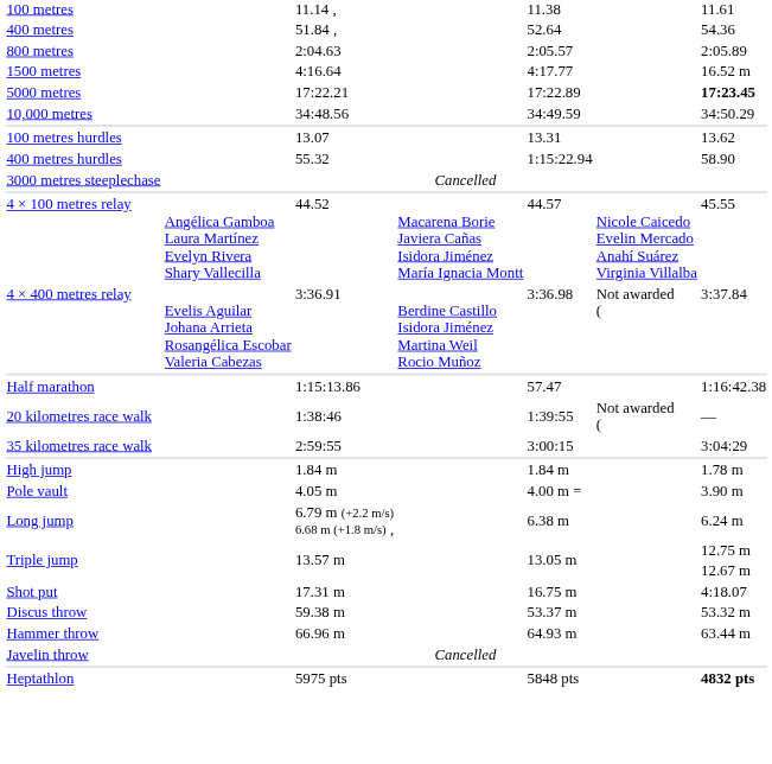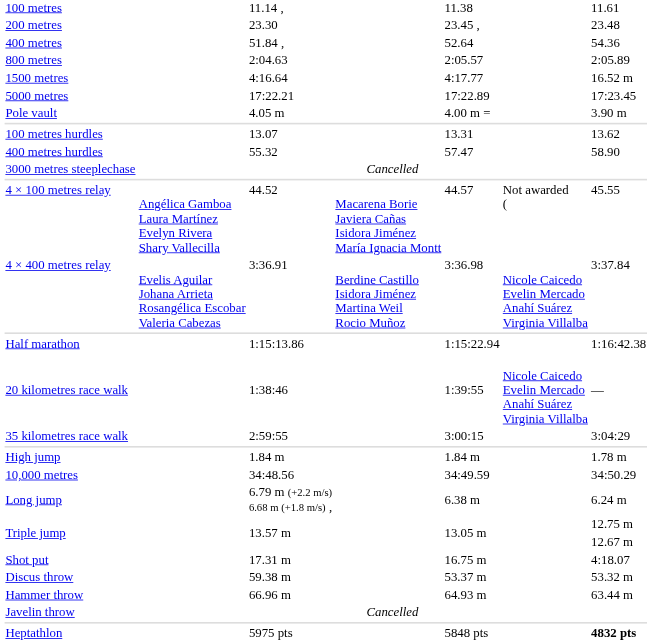 <table>
 <tr>
 <td><a href='#'>100 metres</a></td>
 <td></td>
 <td>11.14 , </td>
 <td></td>
 <td>11.38</td>
 <td></td>
 <td>11.61</td>
+</tr>
+<tr>
+<td><a href='#'>200 metres</a></td>
+<td></td>
+<td>23.30</td>
+<td></td>
+<td>23.45 , </td>
+<td></td>
+<td>23.48</td>
 </tr>
 <tr>
 <td><a href='#'>400 metres</a></td>
 <td></td>
 <td>51.84 , </td>
 <td></td>
 <td>52.64</td>
 <td></td>
 <td>54.36 </td>
 </tr>
 <tr>
 <td><a href='#'>800 metres</a></td>
 <td></td>
 <td>2:04.63 </td>
 <td></td>
 <td>2:05.57 </td>
 <td></td>
 <td>2:05.89</td>
 </tr>
 <tr>
 <td><a href='#'>1500 metres</a></td>
 <td></td>
 <td>4:16.64</td>
 <td></td>
 <td>4:17.77</td>
 <td></td>
 <td>16.52 m</td>
 </tr>
 <tr>
 <td><a href='#'>5000 metres</a></td>
 <td></td>
 <td>17:22.21</td>
 <td></td>
 <td>17:22.89</td>
 <td></td>
-<td><strong>17:23.45</strong></td>
+<td>17:23.45</td>
 </tr>
 <tr>
-<td><a href='#'>10,000 metres</a></td>
+<td><a href='#'>Pole vault</a></td>
 <td></td>
-<td>34:48.56</td>
+<td>4.05 m </td>
 <td></td>
-<td>34:49.59</td>
+<td>4.00 m =</td>
 <td></td>
-<td>34:50.29</td>
+<td>3.90 m</td>
 </tr>
 <tr bgcolor=#DDDDDD>
 <td colspan=7></td>
 </tr>
 <tr>
 <td><a href='#'>100 metres hurdles</a></td>
 <td></td>
 <td>13.07 </td>
 <td></td>
 <td>13.31</td>
 <td></td>
 <td>13.62</td>
 </tr>
 <tr>
 <td><a href='#'>400 metres hurdles</a></td>
 <td></td>
 <td>55.32 </td>
 <td></td>
-<td>1:15:22.94</td>
+<td>57.47</td>
 <td></td>
 <td>58.90</td>
 </tr>
 <tr>
 <td><a href='#'>3000 metres steeplechase</a></td>
 <td colspan=6 align=center><em>Cancelled</em></td>
 </tr>
 <tr bgcolor=#DDDDDD>
 <td colspan=7></td>
 </tr>
 <tr valign="top">
 <td><a href='#'>4 × 100 metres relay</a></td>
 <td><br><a href='#'>Angélica Gamboa</a><br><a href='#'>Laura Martínez</a><br><a href='#'>Evelyn Rivera</a><br><a href='#'>Shary Vallecilla</a></td>
 <td>44.52</td>
 <td><br><a href='#'>Macarena Borie</a><br><a href='#'>Javiera Cañas</a><br><a href='#'>Isidora Jiménez</a><br><a href='#'>María Ignacia Montt</a></td>
 <td>44.57</td>
-<td><br><a href='#'>Nicole Caicedo</a><br><a href='#'>Evelin Mercado</a><br><a href='#'>Anahí Suárez</a><br><a href='#'>Virginia Villalba</a></td>
+<td>Not awarded<br>(</td>
 <td>45.55</td>
 </tr>
 <tr valign="top">
 <td><a href='#'>4 × 400 metres relay</a></td>
 <td><br><a href='#'>Evelis Aguilar</a><br><a href='#'>Johana Arrieta</a><br><a href='#'>Rosangélica Escobar</a><br><a href='#'>Valeria Cabezas</a></td>
 <td>3:36.91</td>
 <td><br><a href='#'>Berdine Castillo</a><br><a href='#'>Isidora Jiménez</a><br><a href='#'>Martina Weil</a><br><a href='#'>Rocio Muñoz</a></td>
 <td>3:36.98</td>
-<td>Not awarded<br>(</td>
+<td><br><a href='#'>Nicole Caicedo</a><br><a href='#'>Evelin Mercado</a><br><a href='#'>Anahí Suárez</a><br><a href='#'>Virginia Villalba</a></td>
 <td>3:37.84</td>
 </tr>
 <tr bgcolor=#DDDDDD>
 <td colspan=7></td>
 </tr>
 <tr>
 <td><a href='#'>Half marathon</a></td>
 <td></td>
 <td>1:15:13.86</td>
 <td></td>
-<td>57.47</td>
+<td>1:15:22.94</td>
 <td></td>
 <td>1:16:42.38</td>
 </tr>
 <tr>
 <td><a href='#'>20 kilometres race walk</a></td>
 <td></td>
 <td>1:38:46</td>
 <td></td>
 <td>1:39:55</td>
-<td>Not awarded<br>(</td>
+<td><br><a href='#'>Nicole Caicedo</a><br><a href='#'>Evelin Mercado</a><br><a href='#'>Anahí Suárez</a><br><a href='#'>Virginia Villalba</a></td>
 <td>—</td>
 </tr>
 <tr>
 <td><a href='#'>35 kilometres race walk</a></td>
 <td></td>
 <td>2:59:55 </td>
 <td></td>
 <td>3:00:15</td>
 <td></td>
 <td>3:04:29</td>
 </tr>
 <tr bgcolor=#DDDDDD>
 <td colspan=7></td>
 </tr>
 <tr>
 <td><a href='#'>High jump</a></td>
 <td></td>
 <td>1.84 m</td>
 <td></td>
 <td>1.84 m</td>
 <td></td>
 <td>1.78 m </td>
 </tr>
 <tr>
-<td><a href='#'>Pole vault</a></td>
+<td><a href='#'>10,000 metres</a></td>
 <td></td>
-<td>4.05 m </td>
+<td>34:48.56</td>
 <td></td>
-<td>4.00 m =</td>
+<td>34:49.59</td>
 <td></td>
-<td>3.90 m</td>
+<td>34:50.29</td>
 </tr>
 <tr>
 <td><a href='#'>Long jump</a></td>
 <td></td>
 <td>6.79 m <small>(+2.2 m/s)</small><br><small>6.68 m (+1.8 m/s)</small> , </td>
 <td></td>
 <td>6.38 m </td>
 <td></td>
 <td>6.24 m</td>
 </tr>
 <tr>
 <td rowspan=2><a href='#'>Triple jump</a></td>
 <td rowspan=2></td>
 <td rowspan=2>13.57 m</td>
 <td rowspan=2></td>
 <td rowspan=2>13.05 m</td>
 <td></td>
 <td>12.75 m</td>
 </tr>
 <tr>
 <td></td>
 <td>12.67 m</td>
 </tr>
 <tr>
 <td><a href='#'>Shot put</a></td>
 <td></td>
 <td>17.31 m</td>
 <td></td>
 <td>16.75 m </td>
 <td></td>
 <td>4:18.07</td>
 </tr>
 <tr>
 <td><a href='#'>Discus throw</a></td>
 <td></td>
 <td>59.38 m </td>
 <td></td>
 <td>53.37 m</td>
 <td></td>
 <td>53.32 m</td>
 </tr>
 <tr>
 <td><a href='#'>Hammer throw</a></td>
 <td></td>
 <td>66.96 m </td>
 <td></td>
 <td>64.93 m</td>
 <td></td>
 <td>63.44 m</td>
 </tr>
 <tr>
 <td><a href='#'>Javelin throw</a></td>
 <td colspan=6 align=center><em>Cancelled</em></td>
 </tr>
 <tr bgcolor=#DDDDDD>
 <td colspan=7></td>
 </tr>
 <tr>
 <td><a href='#'>Heptathlon</a></td>
 <td></td>
 <td>5975 pts </td>
 <td></td>
 <td>5848 pts</td>
 <td></td>
 <td><strong>4832 pts</strong></td>
 </tr>
 </table>
